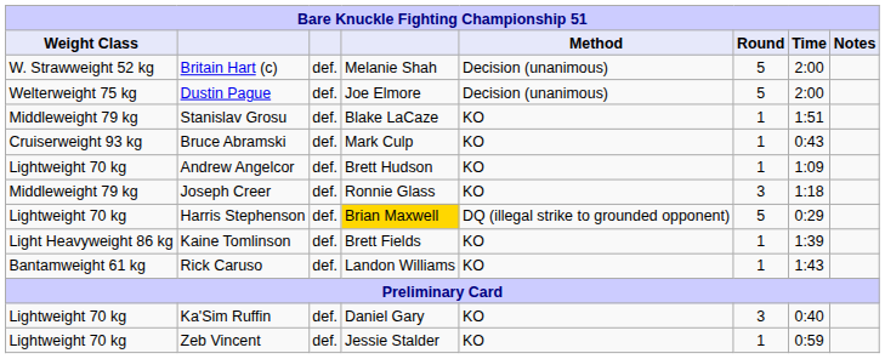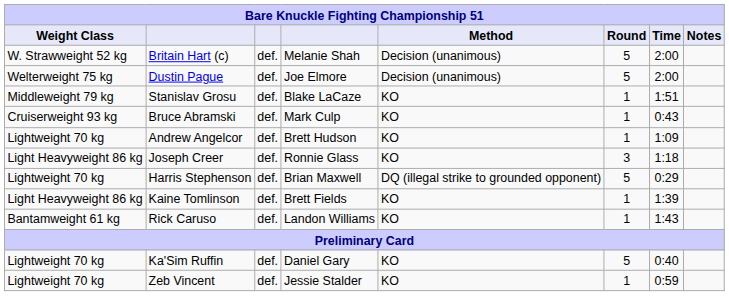 <table class="wikitable" style="font-size: 80%;">
 <tr>
 <th colspan="8" style="background-color: #ccf; color: #000080; text-align: center;"><strong>Bare Knuckle Fighting Championship 51</strong></th>
 </tr>
 <tr>
 <th colspan="1" style="background-color: #E6E8FA; color: #000000; text-align: center;">Weight Class</th>
 <th colspan="1" style="background-color: #E6E8FA; color: #000000; text-align: center;"></th>
 <th colspan="1" style="background-color: #E6E8FA; color: #000000; text-align: center;"></th>
 <th colspan="1" style="background-color: #E6E8FA; color: #000000; text-align: center;"></th>
 <th colspan="1" style="background-color: #E6E8FA; color: #000000; text-align: center;">Method</th>
 <th colspan="1" style="background-color: #E6E8FA; color: #000000; text-align: center;">Round</th>
 <th colspan="1" style="background-color: #E6E8FA; color: #000000; text-align: center;">Time</th>
 <th colspan="1" style="background-color: #E6E8FA; color: #000000; text-align: center;">Notes</th>
 </tr>
 <tr>
 <td>W. Strawweight 52 kg</td>
 <td> <a href='#'>Britain Hart</a> (c)</td>
 <td align=center>def.</td>
 <td> Melanie Shah</td>
 <td>Decision (unanimous)</td>
 <td align=center>5</td>
 <td align=center>2:00</td>
 <td></td>
 </tr>
 <tr>
 <td>Welterweight 75 kg</td>
 <td> <a href='#'>Dustin Pague</a></td>
 <td align=center>def.</td>
 <td> Joe Elmore</td>
 <td>Decision (unanimous)</td>
 <td align=center>5</td>
 <td align=center>2:00</td>
 <td></td>
 </tr>
 <tr>
 <td>Middleweight 79 kg</td>
 <td> Stanislav Grosu</td>
 <td align=center>def.</td>
 <td> Blake LaCaze</td>
 <td>KO</td>
 <td align=center>1</td>
 <td align=center>1:51</td>
 <td></td>
 </tr>
 <tr>
 <td>Cruiserweight 93 kg</td>
 <td> Bruce Abramski</td>
 <td align=center>def.</td>
 <td> Mark Culp</td>
 <td>KO</td>
 <td align=center>1</td>
 <td align=center>0:43</td>
 <td></td>
 </tr>
 <tr>
 <td>Lightweight 70 kg</td>
 <td> Andrew Angelcor</td>
 <td align=center>def.</td>
 <td> Brett Hudson</td>
 <td>KO</td>
 <td align=center>1</td>
 <td align=center>1:09</td>
 <td></td>
 </tr>
 <tr>
-<td>Middleweight 79 kg</td>
+<td>Light Heavyweight 86 kg</td>
 <td> Joseph Creer</td>
 <td align=center>def.</td>
 <td> Ronnie Glass</td>
 <td>KO</td>
 <td align=center>3</td>
 <td align=center>1:18</td>
 <td></td>
 </tr>
 <tr>
 <td>Lightweight 70 kg</td>
 <td> Harris Stephenson</td>
 <td align=center>def.</td>
-<td style="background: gold;"> Brian Maxwell</td>
+<td> Brian Maxwell</td>
 <td>DQ (illegal strike to grounded opponent)</td>
 <td align=center>5</td>
 <td align=center>0:29</td>
 <td></td>
 </tr>
 <tr>
 <td>Light Heavyweight 86 kg</td>
 <td> Kaine Tomlinson</td>
 <td align=center>def.</td>
 <td> Brett Fields</td>
 <td>KO</td>
 <td align=center>1</td>
 <td align=center>1:39</td>
 <td></td>
 </tr>
 <tr>
 <td>Bantamweight 61 kg</td>
 <td> Rick Caruso</td>
 <td align=center>def.</td>
 <td> Landon Williams</td>
 <td>KO</td>
 <td align=center>1</td>
 <td align=center>1:43</td>
 <td></td>
 </tr>
 <tr>
 <th colspan="8" style="background-color: #ccf; color: #000080; text-align: center;"><strong>Preliminary Card</strong></th>
 </tr>
 <tr>
 <td>Lightweight 70 kg</td>
 <td> Ka'Sim Ruffin</td>
 <td align=center>def.</td>
 <td> Daniel Gary</td>
 <td>KO</td>
-<td align=center>3</td>
+<td align=center>5</td>
 <td align=center>0:40</td>
 <td></td>
 </tr>
 <tr>
 <td>Lightweight 70 kg</td>
 <td> Zeb Vincent</td>
 <td align=center>def.</td>
 <td> Jessie Stalder</td>
 <td>KO</td>
 <td align=center>1</td>
 <td align=center>0:59</td>
 <td></td>
 </tr>
 </table>
